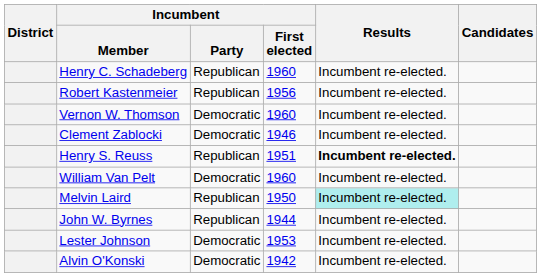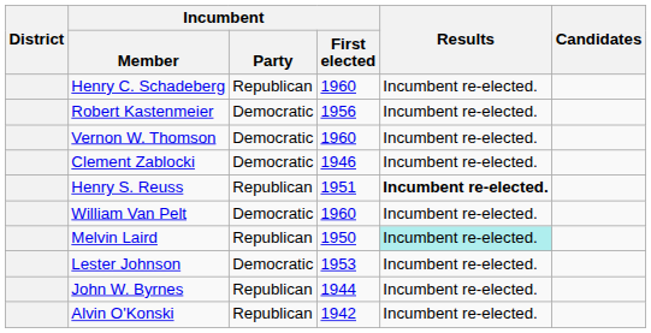 <table class="wikitable sortable">
 <tr>
 <th rowspan=2>District</th>
 <th colspan=3>Incumbent</th>
 <th rowspan=2>Results</th>
 <th rowspan=2 class="unsortable">Candidates</th>
 </tr>
 <tr valign=bottom>
 <th>Member</th>
 <th>Party</th>
 <th>First<br>elected</th>
 </tr>
 <tr>
 <th></th>
 <td><a href='#'>Henry C. Schadeberg</a></td>
 <td>Republican</td>
 <td><a href='#'>1960</a></td>
 <td>Incumbent re-elected.</td>
 <td nowrap></td>
 </tr>
 <tr>
 <th></th>
 <td><a href='#'>Robert Kastenmeier</a></td>
-<td>Republican</td>
+<td>Democratic</td>
 <td><a href='#'>1956</a></td>
 <td>Incumbent re-elected.</td>
 <td nowrap></td>
 </tr>
 <tr>
 <th></th>
 <td><a href='#'>Vernon W. Thomson</a></td>
 <td>Democratic</td>
 <td><a href='#'>1960</a></td>
 <td>Incumbent re-elected.</td>
 <td nowrap></td>
 </tr>
 <tr>
 <th></th>
 <td><a href='#'>Clement Zablocki</a></td>
 <td>Democratic</td>
 <td><a href='#'>1946</a></td>
 <td>Incumbent re-elected.</td>
 <td nowrap></td>
 </tr>
 <tr>
 <th></th>
 <td><a href='#'>Henry S. Reuss</a></td>
 <td>Republican</td>
 <td><a href='#'>1951</a></td>
 <td><strong>Incumbent re-elected.</strong></td>
 <td nowrap></td>
 </tr>
 <tr>
 <th></th>
 <td><a href='#'>William Van Pelt</a></td>
 <td>Democratic</td>
 <td><a href='#'>1960</a></td>
 <td>Incumbent re-elected.</td>
 <td nowrap></td>
 </tr>
 <tr>
 <th></th>
 <td><a href='#'>Melvin Laird</a></td>
 <td>Republican</td>
 <td><a href='#'>1950</a></td>
 <td style="background: paleturquoise;">Incumbent re-elected.</td>
 <td nowrap></td>
 </tr>
 <tr>
 <th></th>
+<td><a href='#'>Lester Johnson</a></td>
+<td>Democratic</td>
+<td><a href='#'>1953 </a></td>
+<td>Incumbent re-elected.</td>
+<td nowrap></td>
+</tr>
+<tr>
+<th></th>
 <td><a href='#'>John W. Byrnes</a></td>
 <td>Republican</td>
 <td><a href='#'>1944</a></td>
 <td>Incumbent re-elected.</td>
 <td nowrap></td>
 </tr>
 <tr>
 <th></th>
-<td><a href='#'>Lester Johnson</a></td>
-<td>Democratic</td>
-<td><a href='#'>1953 </a></td>
-<td>Incumbent re-elected.</td>
-<td nowrap></td>
-</tr>
-<tr>
-<th></th>
 <td><a href='#'>Alvin O'Konski</a></td>
-<td>Democratic</td>
+<td>Republican</td>
 <td><a href='#'>1942</a></td>
 <td>Incumbent re-elected.</td>
 <td nowrap></td>
 </tr>
 </table>
